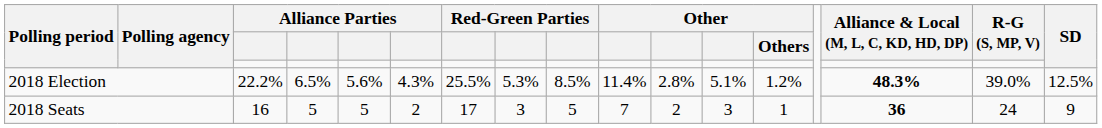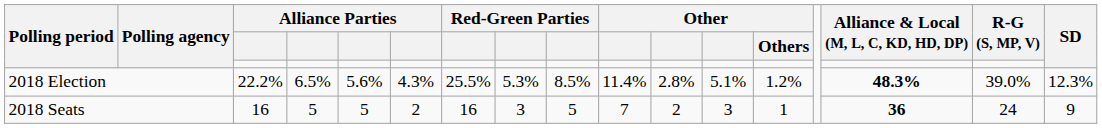 <table class="wikitable">
 <tr>
 <th rowspan=3>Polling period</th>
 <th rowspan=3>Polling agency</th>
 <th colspan=4>Alliance Parties</th>
 <th colspan=3>Red-Green Parties</th>
 <th colspan=4>Other</th>
 <td rowspan=5></td>
 <th rowspan=2>Alliance & Local<br><small>(M, L, C, KD, HD, DP)</small></th>
 <th rowspan=2>R-G<br><small>(S, MP, V)</small></th>
 <th rowspan=3>SD</th>
 </tr>
 <tr>
 <th width=40px><a href='#'></a></th>
 <th width=40px><a href='#'></a></th>
 <th width=40px><a href='#'></a></th>
 <th width=40px><a href='#'></a></th>
 <th width=40px><a href='#'></a></th>
 <th width=40px><a href='#'></a></th>
 <th width=40px><a href='#'></a></th>
 <th width=40px><a href='#'></a></th>
 <th width=40px><a href='#'></a></th>
 <th width=40px></th>
 <th>Others</th>
 </tr>
 <tr>
 <td bgcolor=></td>
 <td bgcolor=></td>
 <td bgcolor=></td>
 <td bgcolor=></td>
 <td bgcolor=></td>
 <td bgcolor=></td>
 <td bgcolor=></td>
 <td bgcolor=></td>
 <td bgcolor=></td>
 <td bgcolor=></td>
 <td></td>
 <td bgcolor=></td>
 <td bgcolor=></td>
 </tr>
 <tr>
 <td colspan=2>2018 Election</td>
 <td align="center">22.2%</td>
 <td align="center">6.5%</td>
 <td align="center">5.6%</td>
 <td align="center">4.3%</td>
 <td align="center">25.5%</td>
 <td align="center">5.3%</td>
 <td align="center">8.5%</td>
 <td align="center">11.4%</td>
 <td align="center">2.8%</td>
 <td align="center">5.1%</td>
 <td align="center">1.2%</td>
 <td align="center"><strong>48.3%</strong></td>
 <td align="center">39.0%</td>
-<td align="center">12.5%</td>
+<td align="center">12.3%</td>
 </tr>
 <tr>
 <td colspan=2>2018 Seats</td>
 <td align="center">16</td>
 <td align="center">5</td>
 <td align="center">5</td>
 <td align="center">2</td>
-<td align="center">17</td>
+<td align="center">16</td>
 <td align="center">3</td>
 <td align="center">5</td>
 <td align="center">7</td>
 <td align="center">2</td>
 <td align="center">3</td>
 <td align="center">1</td>
 <td align="center"><strong>36</strong></td>
 <td align="center">24</td>
 <td align="center">9</td>
 </tr>
 </table>
